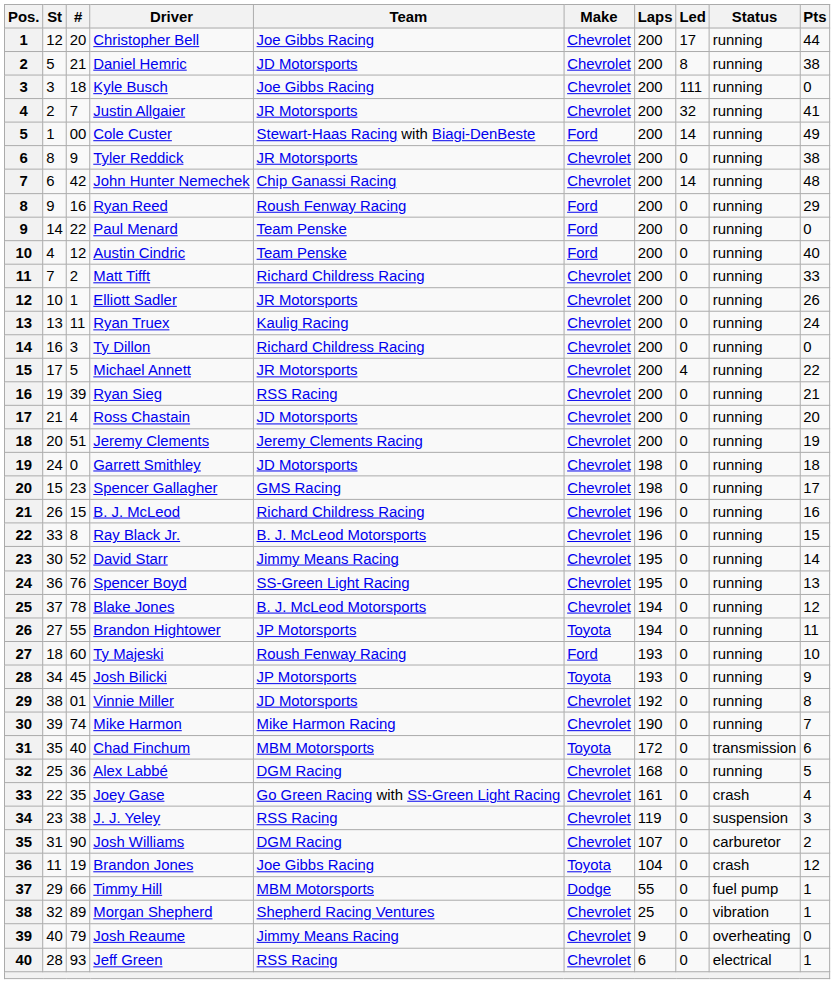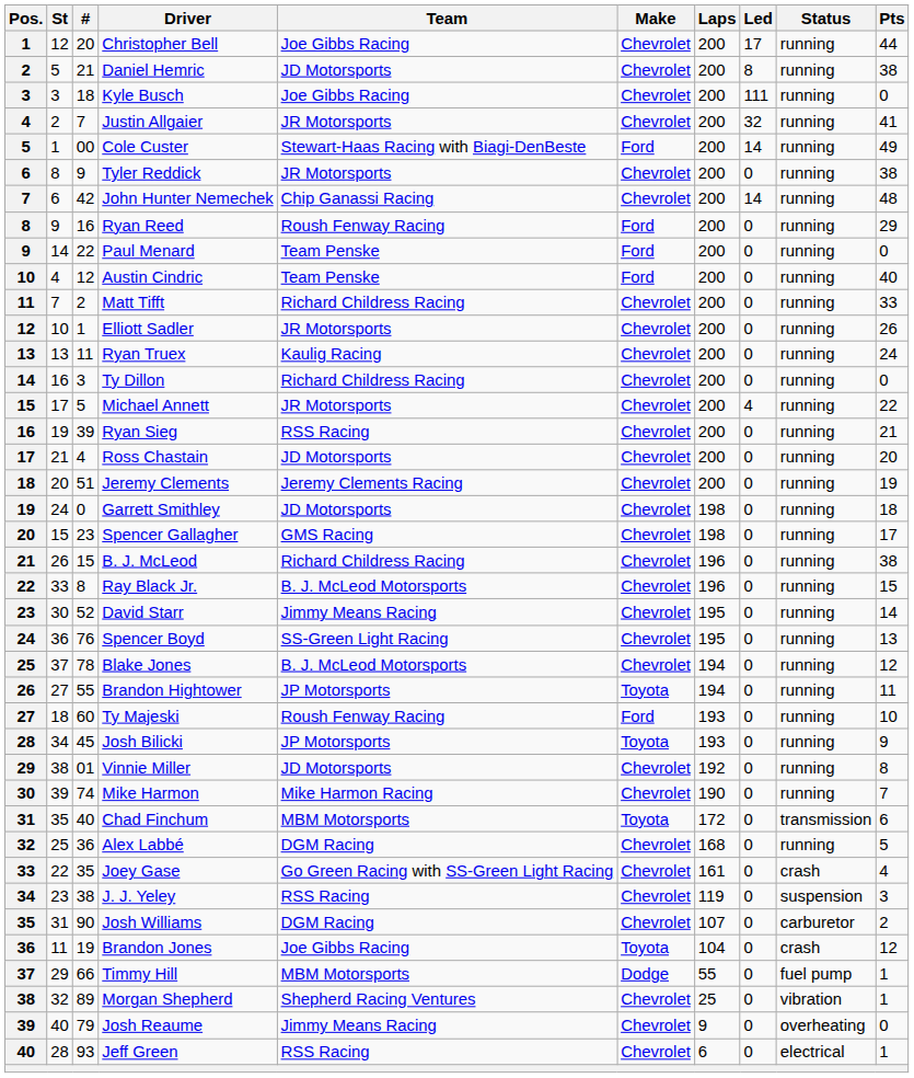 <table class="wikitable" style="font-size:95%">
 <tr>
 <th>Pos.</th>
 <th>St</th>
 <th>#</th>
 <th>Driver</th>
 <th>Team</th>
 <th>Make</th>
 <th>Laps</th>
 <th>Led</th>
 <th>Status</th>
 <th>Pts</th>
 </tr>
 <tr>
 <th>1</th>
 <td>12</td>
 <td>20</td>
 <td><a href='#'>Christopher Bell</a></td>
 <td><a href='#'>Joe Gibbs Racing</a></td>
 <td><a href='#'>Chevrolet</a></td>
 <td>200</td>
 <td>17</td>
 <td>running</td>
 <td>44</td>
 </tr>
 <tr>
 <th>2</th>
 <td>5</td>
 <td>21</td>
 <td><a href='#'>Daniel Hemric</a></td>
 <td><a href='#'>JD Motorsports</a></td>
 <td><a href='#'>Chevrolet</a></td>
 <td>200</td>
 <td>8</td>
 <td>running</td>
 <td>38</td>
 </tr>
 <tr>
 <th>3</th>
 <td>3</td>
 <td>18</td>
 <td><a href='#'>Kyle Busch</a></td>
 <td><a href='#'>Joe Gibbs Racing</a></td>
 <td><a href='#'>Chevrolet</a></td>
 <td>200</td>
 <td>111</td>
 <td>running</td>
 <td>0</td>
 </tr>
 <tr>
 <th>4</th>
 <td>2</td>
 <td>7</td>
 <td><a href='#'>Justin Allgaier</a></td>
 <td><a href='#'>JR Motorsports</a></td>
 <td><a href='#'>Chevrolet</a></td>
 <td>200</td>
 <td>32</td>
 <td>running</td>
 <td>41</td>
 </tr>
 <tr>
 <th>5</th>
 <td>1</td>
 <td>00</td>
 <td><a href='#'>Cole Custer</a></td>
 <td><a href='#'>Stewart-Haas Racing</a> with <a href='#'>Biagi-DenBeste</a></td>
 <td><a href='#'>Ford</a></td>
 <td>200</td>
 <td>14</td>
 <td>running</td>
 <td>49</td>
 </tr>
 <tr>
 <th>6</th>
 <td>8</td>
 <td>9</td>
 <td><a href='#'>Tyler Reddick</a></td>
 <td><a href='#'>JR Motorsports</a></td>
 <td><a href='#'>Chevrolet</a></td>
 <td>200</td>
 <td>0</td>
 <td>running</td>
 <td>38</td>
 </tr>
 <tr>
 <th>7</th>
 <td>6</td>
 <td>42</td>
 <td><a href='#'>John Hunter Nemechek</a></td>
 <td><a href='#'>Chip Ganassi Racing</a></td>
 <td><a href='#'>Chevrolet</a></td>
 <td>200</td>
 <td>14</td>
 <td>running</td>
 <td>48</td>
 </tr>
 <tr>
 <th>8</th>
 <td>9</td>
 <td>16</td>
 <td><a href='#'>Ryan Reed</a></td>
 <td><a href='#'>Roush Fenway Racing</a></td>
 <td><a href='#'>Ford</a></td>
 <td>200</td>
 <td>0</td>
 <td>running</td>
 <td>29</td>
 </tr>
 <tr>
 <th>9</th>
 <td>14</td>
 <td>22</td>
 <td><a href='#'>Paul Menard</a></td>
 <td><a href='#'>Team Penske</a></td>
 <td><a href='#'>Ford</a></td>
 <td>200</td>
 <td>0</td>
 <td>running</td>
 <td>0</td>
 </tr>
 <tr>
 <th>10</th>
 <td>4</td>
 <td>12</td>
 <td><a href='#'>Austin Cindric</a></td>
 <td><a href='#'>Team Penske</a></td>
 <td><a href='#'>Ford</a></td>
 <td>200</td>
 <td>0</td>
 <td>running</td>
 <td>40</td>
 </tr>
 <tr>
 <th>11</th>
 <td>7</td>
 <td>2</td>
 <td><a href='#'>Matt Tifft</a></td>
 <td><a href='#'>Richard Childress Racing</a></td>
 <td><a href='#'>Chevrolet</a></td>
 <td>200</td>
 <td>0</td>
 <td>running</td>
 <td>33</td>
 </tr>
 <tr>
 <th>12</th>
 <td>10</td>
 <td>1</td>
 <td><a href='#'>Elliott Sadler</a></td>
 <td><a href='#'>JR Motorsports</a></td>
 <td><a href='#'>Chevrolet</a></td>
 <td>200</td>
 <td>0</td>
 <td>running</td>
 <td>26</td>
 </tr>
 <tr>
 <th>13</th>
 <td>13</td>
 <td>11</td>
 <td><a href='#'>Ryan Truex</a></td>
 <td><a href='#'>Kaulig Racing</a></td>
 <td><a href='#'>Chevrolet</a></td>
 <td>200</td>
 <td>0</td>
 <td>running</td>
 <td>24</td>
 </tr>
 <tr>
 <th>14</th>
 <td>16</td>
 <td>3</td>
 <td><a href='#'>Ty Dillon</a></td>
 <td><a href='#'>Richard Childress Racing</a></td>
 <td><a href='#'>Chevrolet</a></td>
 <td>200</td>
 <td>0</td>
 <td>running</td>
 <td>0</td>
 </tr>
 <tr>
 <th>15</th>
 <td>17</td>
 <td>5</td>
 <td><a href='#'>Michael Annett</a></td>
 <td><a href='#'>JR Motorsports</a></td>
 <td><a href='#'>Chevrolet</a></td>
 <td>200</td>
 <td>4</td>
 <td>running</td>
 <td>22</td>
 </tr>
 <tr>
 <th>16</th>
 <td>19</td>
 <td>39</td>
 <td><a href='#'>Ryan Sieg</a></td>
 <td><a href='#'>RSS Racing</a></td>
 <td><a href='#'>Chevrolet</a></td>
 <td>200</td>
 <td>0</td>
 <td>running</td>
 <td>21</td>
 </tr>
 <tr>
 <th>17</th>
 <td>21</td>
 <td>4</td>
 <td><a href='#'>Ross Chastain</a></td>
 <td><a href='#'>JD Motorsports</a></td>
 <td><a href='#'>Chevrolet</a></td>
 <td>200</td>
 <td>0</td>
 <td>running</td>
 <td>20</td>
 </tr>
 <tr>
 <th>18</th>
 <td>20</td>
 <td>51</td>
 <td><a href='#'>Jeremy Clements</a></td>
 <td><a href='#'>Jeremy Clements Racing</a></td>
 <td><a href='#'>Chevrolet</a></td>
 <td>200</td>
 <td>0</td>
 <td>running</td>
 <td>19</td>
 </tr>
 <tr>
 <th>19</th>
 <td>24</td>
 <td>0</td>
 <td><a href='#'>Garrett Smithley</a></td>
 <td><a href='#'>JD Motorsports</a></td>
 <td><a href='#'>Chevrolet</a></td>
 <td>198</td>
 <td>0</td>
 <td>running</td>
 <td>18</td>
 </tr>
 <tr>
 <th>20</th>
 <td>15</td>
 <td>23</td>
 <td><a href='#'>Spencer Gallagher</a></td>
 <td><a href='#'>GMS Racing</a></td>
 <td><a href='#'>Chevrolet</a></td>
 <td>198</td>
 <td>0</td>
 <td>running</td>
 <td>17</td>
 </tr>
 <tr>
 <th>21</th>
 <td>26</td>
 <td>15</td>
 <td><a href='#'>B. J. McLeod</a></td>
 <td><a href='#'>Richard Childress Racing</a></td>
 <td><a href='#'>Chevrolet</a></td>
 <td>196</td>
 <td>0</td>
 <td>running</td>
-<td>16</td>
+<td>38</td>
 </tr>
 <tr>
 <th>22</th>
 <td>33</td>
 <td>8</td>
 <td><a href='#'>Ray Black Jr.</a></td>
 <td><a href='#'>B. J. McLeod Motorsports</a></td>
 <td><a href='#'>Chevrolet</a></td>
 <td>196</td>
 <td>0</td>
 <td>running</td>
 <td>15</td>
 </tr>
 <tr>
 <th>23</th>
 <td>30</td>
 <td>52</td>
 <td><a href='#'>David Starr</a></td>
 <td><a href='#'>Jimmy Means Racing</a></td>
 <td><a href='#'>Chevrolet</a></td>
 <td>195</td>
 <td>0</td>
 <td>running</td>
 <td>14</td>
 </tr>
 <tr>
 <th>24</th>
 <td>36</td>
 <td>76</td>
 <td><a href='#'>Spencer Boyd</a></td>
 <td><a href='#'>SS-Green Light Racing</a></td>
 <td><a href='#'>Chevrolet</a></td>
 <td>195</td>
 <td>0</td>
 <td>running</td>
 <td>13</td>
 </tr>
 <tr>
 <th>25</th>
 <td>37</td>
 <td>78</td>
 <td><a href='#'>Blake Jones</a></td>
 <td><a href='#'>B. J. McLeod Motorsports</a></td>
 <td><a href='#'>Chevrolet</a></td>
 <td>194</td>
 <td>0</td>
 <td>running</td>
 <td>12</td>
 </tr>
 <tr>
 <th>26</th>
 <td>27</td>
 <td>55</td>
 <td><a href='#'>Brandon Hightower</a></td>
 <td><a href='#'>JP Motorsports</a></td>
 <td><a href='#'>Toyota</a></td>
 <td>194</td>
 <td>0</td>
 <td>running</td>
 <td>11</td>
 </tr>
 <tr>
 <th>27</th>
 <td>18</td>
 <td>60</td>
 <td><a href='#'>Ty Majeski</a></td>
 <td><a href='#'>Roush Fenway Racing</a></td>
 <td><a href='#'>Ford</a></td>
 <td>193</td>
 <td>0</td>
 <td>running</td>
 <td>10</td>
 </tr>
 <tr>
 <th>28</th>
 <td>34</td>
 <td>45</td>
 <td><a href='#'>Josh Bilicki</a></td>
 <td><a href='#'>JP Motorsports</a></td>
 <td><a href='#'>Toyota</a></td>
 <td>193</td>
 <td>0</td>
 <td>running</td>
 <td>9</td>
 </tr>
 <tr>
 <th>29</th>
 <td>38</td>
 <td>01</td>
 <td><a href='#'>Vinnie Miller</a></td>
 <td><a href='#'>JD Motorsports</a></td>
 <td><a href='#'>Chevrolet</a></td>
 <td>192</td>
 <td>0</td>
 <td>running</td>
 <td>8</td>
 </tr>
 <tr>
 <th>30</th>
 <td>39</td>
 <td>74</td>
 <td><a href='#'>Mike Harmon</a></td>
 <td><a href='#'>Mike Harmon Racing</a></td>
 <td><a href='#'>Chevrolet</a></td>
 <td>190</td>
 <td>0</td>
 <td>running</td>
 <td>7</td>
 </tr>
 <tr>
 <th>31</th>
 <td>35</td>
 <td>40</td>
 <td><a href='#'>Chad Finchum</a></td>
 <td><a href='#'>MBM Motorsports</a></td>
 <td><a href='#'>Toyota</a></td>
 <td>172</td>
 <td>0</td>
 <td>transmission</td>
 <td>6</td>
 </tr>
 <tr>
 <th>32</th>
 <td>25</td>
 <td>36</td>
 <td><a href='#'>Alex Labbé</a></td>
 <td><a href='#'>DGM Racing</a></td>
 <td><a href='#'>Chevrolet</a></td>
 <td>168</td>
 <td>0</td>
 <td>running</td>
 <td>5</td>
 </tr>
 <tr>
 <th>33</th>
 <td>22</td>
 <td>35</td>
 <td><a href='#'>Joey Gase</a></td>
 <td><a href='#'>Go Green Racing</a> with <a href='#'>SS-Green Light Racing</a></td>
 <td><a href='#'>Chevrolet</a></td>
 <td>161</td>
 <td>0</td>
 <td>crash</td>
 <td>4</td>
 </tr>
 <tr>
 <th>34</th>
 <td>23</td>
 <td>38</td>
 <td><a href='#'>J. J. Yeley</a></td>
 <td><a href='#'>RSS Racing</a></td>
 <td><a href='#'>Chevrolet</a></td>
 <td>119</td>
 <td>0</td>
 <td>suspension</td>
 <td>3</td>
 </tr>
 <tr>
 <th>35</th>
 <td>31</td>
 <td>90</td>
 <td><a href='#'>Josh Williams</a></td>
 <td><a href='#'>DGM Racing</a></td>
 <td><a href='#'>Chevrolet</a></td>
 <td>107</td>
 <td>0</td>
 <td>carburetor</td>
 <td>2</td>
 </tr>
 <tr>
 <th>36</th>
 <td>11</td>
 <td>19</td>
 <td><a href='#'>Brandon Jones</a></td>
 <td><a href='#'>Joe Gibbs Racing</a></td>
 <td><a href='#'>Toyota</a></td>
 <td>104</td>
 <td>0</td>
 <td>crash</td>
 <td>12</td>
 </tr>
 <tr>
 <th>37</th>
 <td>29</td>
 <td>66</td>
 <td><a href='#'>Timmy Hill</a></td>
 <td><a href='#'>MBM Motorsports</a></td>
 <td><a href='#'>Dodge</a></td>
 <td>55</td>
 <td>0</td>
 <td>fuel pump</td>
 <td>1</td>
 </tr>
 <tr>
 <th>38</th>
 <td>32</td>
 <td>89</td>
 <td><a href='#'>Morgan Shepherd</a></td>
 <td><a href='#'>Shepherd Racing Ventures</a></td>
 <td><a href='#'>Chevrolet</a></td>
 <td>25</td>
 <td>0</td>
 <td>vibration</td>
 <td>1</td>
 </tr>
 <tr>
 <th>39</th>
 <td>40</td>
 <td>79</td>
 <td><a href='#'>Josh Reaume</a></td>
 <td><a href='#'>Jimmy Means Racing</a></td>
 <td><a href='#'>Chevrolet</a></td>
 <td>9</td>
 <td>0</td>
 <td>overheating</td>
 <td>0</td>
 </tr>
 <tr>
 <th>40</th>
 <td>28</td>
 <td>93</td>
 <td><a href='#'>Jeff Green</a></td>
 <td><a href='#'>RSS Racing</a></td>
 <td><a href='#'>Chevrolet</a></td>
 <td>6</td>
 <td>0</td>
 <td>electrical</td>
 <td>1</td>
 </tr>
 <tr>
 <th colspan="10"></th>
 </tr>
 </table>
